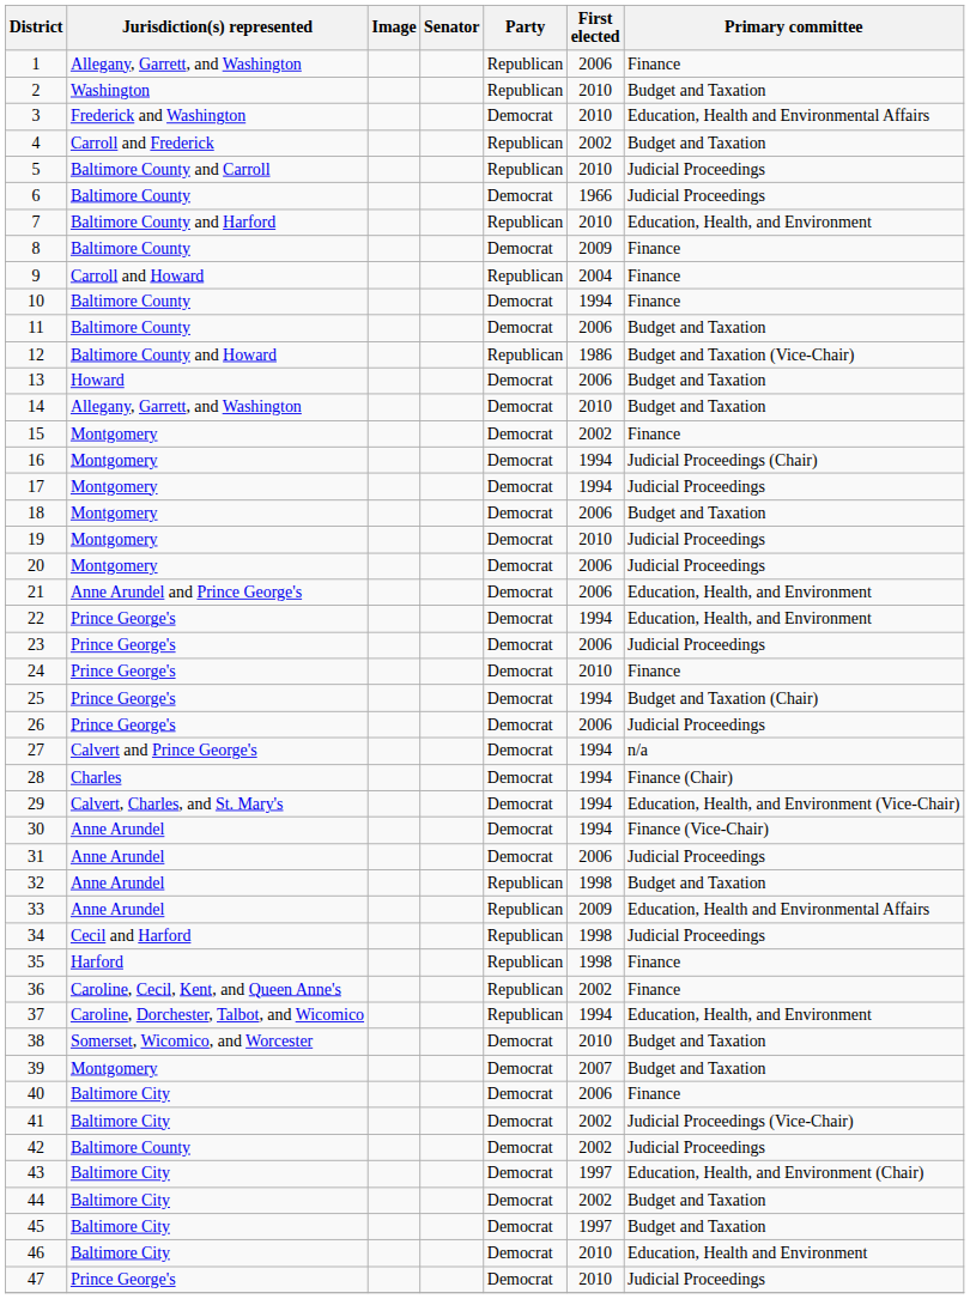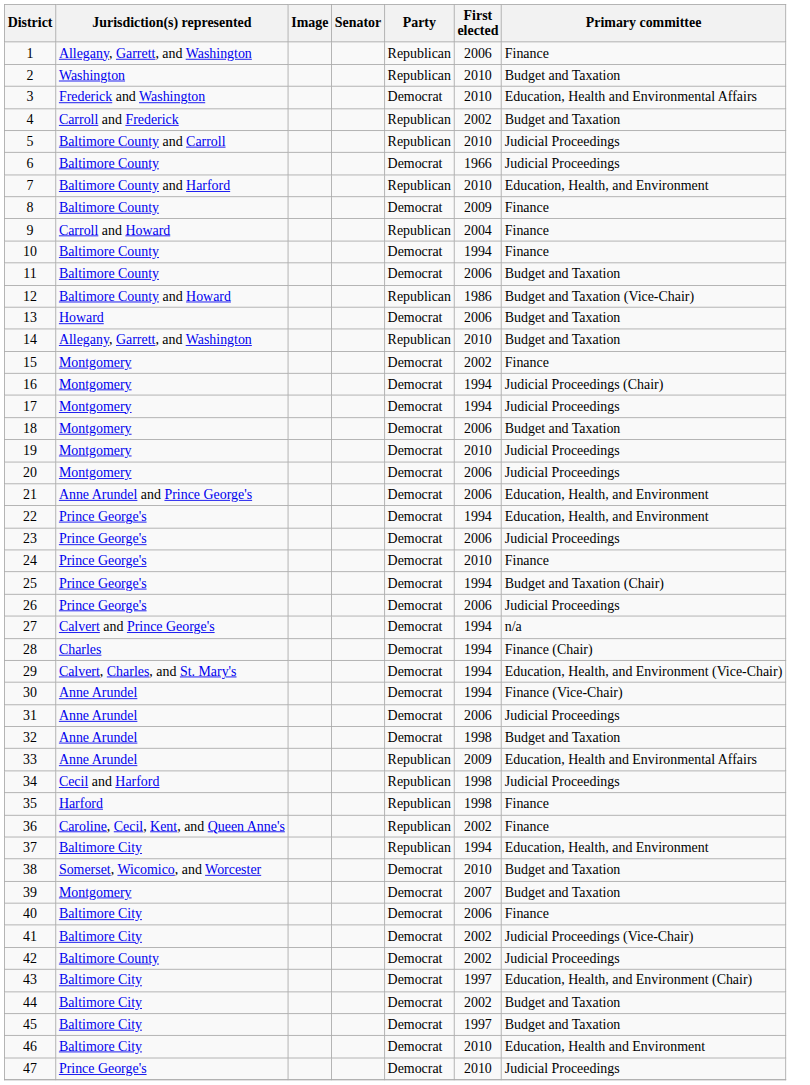 <table class="sortable wikitable">
 <tr>
 <th>District</th>
 <th>Jurisdiction(s) represented</th>
 <th class="unsortable">Image</th>
 <th>Senator</th>
 <th>Party</th>
 <th>First<br>elected</th>
 <th>Primary committee</th>
 </tr>
 <tr>
 <td style="text-align:center;">1</td>
 <td><a href='#'>Allegany</a>, <a href='#'>Garrett</a>, and <a href='#'>Washington</a></td>
 <td style="text-align:center;"></td>
 <td></td>
 <td>Republican</td>
 <td style="text-align:center;">2006</td>
 <td>Finance</td>
 </tr>
 <tr>
 <td style="text-align:center;">2</td>
 <td><a href='#'>Washington</a></td>
 <td style="text-align:center;"></td>
 <td></td>
 <td>Republican</td>
 <td style="text-align:center;">2010</td>
 <td>Budget and Taxation</td>
 </tr>
 <tr>
 <td style="text-align:center;">3</td>
 <td><a href='#'>Frederick</a> and <a href='#'>Washington</a></td>
 <td style="text-align:center;"></td>
 <td></td>
 <td>Democrat</td>
 <td style="text-align:center;">2010</td>
 <td>Education, Health and Environmental Affairs</td>
 </tr>
 <tr>
 <td style="text-align:center;">4</td>
 <td><a href='#'>Carroll</a> and <a href='#'>Frederick</a></td>
 <td style="text-align:center;"></td>
 <td></td>
 <td>Republican</td>
 <td style="text-align:center;">2002</td>
 <td>Budget and Taxation</td>
 </tr>
 <tr>
 <td style="text-align:center;">5</td>
 <td><a href='#'>Baltimore County</a> and <a href='#'>Carroll</a></td>
 <td style="text-align:center;"></td>
 <td></td>
 <td>Republican</td>
 <td style="text-align:center;">2010</td>
 <td>Judicial Proceedings</td>
 </tr>
 <tr>
 <td style="text-align:center;">6</td>
 <td><a href='#'>Baltimore County</a></td>
 <td style="text-align:center;"></td>
 <td></td>
 <td>Democrat</td>
 <td style="text-align:center;">1966</td>
 <td>Judicial Proceedings</td>
 </tr>
 <tr>
 <td style="text-align:center;">7</td>
 <td><a href='#'>Baltimore County</a> and <a href='#'>Harford</a></td>
 <td style="text-align:center;"></td>
 <td></td>
 <td>Republican</td>
 <td style="text-align:center;">2010</td>
 <td>Education, Health, and Environment</td>
 </tr>
 <tr>
 <td style="text-align:center;">8</td>
 <td><a href='#'>Baltimore County</a></td>
 <td style="text-align:center;"></td>
 <td></td>
 <td>Democrat</td>
 <td style="text-align:center;">2009</td>
 <td>Finance</td>
 </tr>
 <tr>
 <td style="text-align:center;">9</td>
 <td><a href='#'>Carroll</a> and <a href='#'>Howard</a></td>
 <td style="text-align:center;"></td>
 <td></td>
 <td>Republican</td>
 <td style="text-align:center;">2004</td>
 <td>Finance</td>
 </tr>
 <tr>
 <td style="text-align:center;">10</td>
 <td><a href='#'>Baltimore County</a></td>
 <td style="text-align:center;"></td>
 <td></td>
 <td>Democrat</td>
 <td style="text-align:center;">1994</td>
 <td>Finance</td>
 </tr>
 <tr>
 <td style="text-align:center;">11</td>
 <td><a href='#'>Baltimore County</a></td>
 <td style="text-align:center;"></td>
 <td></td>
 <td>Democrat</td>
 <td style="text-align:center;">2006</td>
 <td>Budget and Taxation</td>
 </tr>
 <tr>
 <td style="text-align:center;">12</td>
 <td><a href='#'>Baltimore County</a> and <a href='#'>Howard</a></td>
 <td style="text-align:center;"></td>
 <td></td>
 <td>Republican</td>
 <td style="text-align:center;">1986</td>
 <td>Budget and Taxation (Vice-Chair)</td>
 </tr>
 <tr>
 <td style="text-align:center;">13</td>
 <td><a href='#'>Howard</a></td>
 <td style="text-align:center;"></td>
 <td></td>
 <td>Democrat</td>
 <td style="text-align:center;">2006</td>
 <td>Budget and Taxation</td>
 </tr>
 <tr>
 <td style="text-align:center;">14</td>
 <td><a href='#'>Allegany</a>, <a href='#'>Garrett</a>, and <a href='#'>Washington</a></td>
 <td style="text-align:center;"></td>
 <td></td>
-<td>Democrat</td>
+<td>Republican</td>
 <td style="text-align:center;">2010</td>
 <td>Budget and Taxation</td>
 </tr>
 <tr>
 <td style="text-align:center;">15</td>
 <td><a href='#'>Montgomery</a></td>
 <td style="text-align:center;"></td>
 <td></td>
 <td>Democrat</td>
 <td style="text-align:center;">2002</td>
 <td>Finance</td>
 </tr>
 <tr>
 <td style="text-align:center;">16</td>
 <td><a href='#'>Montgomery</a></td>
 <td style="text-align:center;"></td>
 <td></td>
 <td>Democrat</td>
 <td style="text-align:center;">1994</td>
 <td>Judicial Proceedings (Chair)</td>
 </tr>
 <tr>
 <td style="text-align:center;">17</td>
 <td><a href='#'>Montgomery</a></td>
 <td style="text-align:center;"></td>
 <td></td>
 <td>Democrat</td>
 <td style="text-align:center;">1994</td>
 <td>Judicial Proceedings</td>
 </tr>
 <tr>
 <td style="text-align:center;">18</td>
 <td><a href='#'>Montgomery</a></td>
 <td style="text-align:center;"></td>
 <td></td>
 <td>Democrat</td>
 <td style="text-align:center;">2006</td>
 <td>Budget and Taxation</td>
 </tr>
 <tr>
 <td style="text-align:center;">19</td>
 <td><a href='#'>Montgomery</a></td>
 <td style="text-align:center;"></td>
 <td></td>
 <td>Democrat</td>
 <td style="text-align:center;">2010</td>
 <td>Judicial Proceedings</td>
 </tr>
 <tr>
 <td style="text-align:center;">20</td>
 <td><a href='#'>Montgomery</a></td>
 <td style="text-align:center;"></td>
 <td></td>
 <td>Democrat</td>
 <td style="text-align:center;">2006</td>
 <td>Judicial Proceedings</td>
 </tr>
 <tr>
 <td style="text-align:center;">21</td>
 <td><a href='#'>Anne Arundel</a> and <a href='#'>Prince George's</a></td>
 <td style="text-align:center;"></td>
 <td></td>
 <td>Democrat</td>
 <td style="text-align:center;">2006</td>
 <td>Education, Health, and Environment</td>
 </tr>
 <tr>
 <td style="text-align:center;">22</td>
 <td><a href='#'>Prince George's</a></td>
 <td style="text-align:center;"></td>
 <td></td>
 <td>Democrat</td>
 <td style="text-align:center;">1994</td>
 <td>Education, Health, and Environment</td>
 </tr>
 <tr>
 <td style="text-align:center;">23</td>
 <td><a href='#'>Prince George's</a></td>
 <td style="text-align:center;"></td>
 <td></td>
 <td>Democrat</td>
 <td style="text-align:center;">2006</td>
 <td>Judicial Proceedings</td>
 </tr>
 <tr>
 <td style="text-align:center;">24</td>
 <td><a href='#'>Prince George's</a></td>
 <td style="text-align:center;"></td>
 <td></td>
 <td>Democrat</td>
 <td style="text-align:center;">2010</td>
 <td>Finance</td>
 </tr>
 <tr>
 <td style="text-align:center;">25</td>
 <td><a href='#'>Prince George's</a></td>
 <td style="text-align:center;"></td>
 <td></td>
 <td>Democrat</td>
 <td style="text-align:center;">1994</td>
 <td>Budget and Taxation (Chair)</td>
 </tr>
 <tr>
 <td style="text-align:center;">26</td>
 <td><a href='#'>Prince George's</a></td>
 <td style="text-align:center;"></td>
 <td></td>
 <td>Democrat</td>
 <td style="text-align:center;">2006</td>
 <td>Judicial Proceedings</td>
 </tr>
 <tr>
 <td style="text-align:center;">27</td>
 <td><a href='#'>Calvert</a> and <a href='#'>Prince George's</a></td>
 <td style="text-align:center;"></td>
 <td></td>
 <td>Democrat</td>
 <td style="text-align:center;">1994</td>
 <td>n/a</td>
 </tr>
 <tr>
 <td style="text-align:center;">28</td>
 <td><a href='#'>Charles</a></td>
 <td style="text-align:center;"></td>
 <td></td>
 <td>Democrat</td>
 <td style="text-align:center;">1994</td>
 <td>Finance (Chair)</td>
 </tr>
 <tr>
 <td style="text-align:center;">29</td>
 <td><a href='#'>Calvert</a>, <a href='#'>Charles</a>, and <a href='#'>St. Mary's</a></td>
 <td style="text-align:center;"></td>
 <td></td>
 <td>Democrat</td>
 <td style="text-align:center;">1994</td>
 <td>Education, Health, and Environment (Vice-Chair)</td>
 </tr>
 <tr>
 <td style="text-align:center;">30</td>
 <td><a href='#'>Anne Arundel</a></td>
 <td style="text-align:center;"></td>
 <td></td>
 <td>Democrat</td>
 <td style="text-align:center;">1994</td>
 <td>Finance (Vice-Chair)</td>
 </tr>
 <tr>
 <td style="text-align:center;">31</td>
 <td><a href='#'>Anne Arundel</a></td>
 <td style="text-align:center;"></td>
 <td></td>
 <td>Democrat</td>
 <td style="text-align:center;">2006</td>
 <td>Judicial Proceedings</td>
 </tr>
 <tr>
 <td style="text-align:center;">32</td>
 <td><a href='#'>Anne Arundel</a></td>
 <td style="text-align:center;"></td>
 <td></td>
-<td>Republican</td>
+<td>Democrat</td>
 <td style="text-align:center;">1998</td>
 <td>Budget and Taxation</td>
 </tr>
 <tr>
 <td style="text-align:center;">33</td>
 <td><a href='#'>Anne Arundel</a></td>
 <td style="text-align:center;"></td>
 <td></td>
 <td>Republican</td>
 <td style="text-align:center;">2009</td>
 <td>Education, Health and Environmental Affairs</td>
 </tr>
 <tr>
 <td style="text-align:center;">34</td>
 <td><a href='#'>Cecil</a> and <a href='#'>Harford</a></td>
 <td style="text-align:center;"></td>
 <td></td>
 <td>Republican</td>
 <td style="text-align:center;">1998</td>
 <td>Judicial Proceedings</td>
 </tr>
 <tr>
 <td style="text-align:center;">35</td>
 <td><a href='#'>Harford</a></td>
 <td style="text-align:center;"></td>
 <td></td>
 <td>Republican</td>
 <td style="text-align:center;">1998</td>
 <td>Finance</td>
 </tr>
 <tr>
 <td style="text-align:center;">36</td>
 <td><a href='#'>Caroline</a>, <a href='#'>Cecil</a>, <a href='#'>Kent</a>, and <a href='#'>Queen Anne's</a></td>
 <td style="text-align:center;"></td>
 <td></td>
 <td>Republican</td>
 <td style="text-align:center;">2002</td>
 <td>Finance</td>
 </tr>
 <tr>
 <td style="text-align:center;">37</td>
-<td><a href='#'>Caroline</a>, <a href='#'>Dorchester</a>, <a href='#'>Talbot</a>, and <a href='#'>Wicomico</a></td>
+<td><a href='#'>Baltimore City</a></td>
 <td style="text-align:center;"></td>
 <td></td>
 <td>Republican</td>
 <td style="text-align:center;">1994</td>
 <td>Education, Health, and Environment</td>
 </tr>
 <tr>
 <td style="text-align:center;">38</td>
 <td><a href='#'>Somerset</a>, <a href='#'>Wicomico</a>, and <a href='#'>Worcester</a></td>
 <td style="text-align:center;"></td>
 <td></td>
 <td>Democrat</td>
 <td style="text-align:center;">2010</td>
 <td>Budget and Taxation</td>
 </tr>
 <tr>
 <td style="text-align:center;">39</td>
 <td><a href='#'>Montgomery</a></td>
 <td style="text-align:center;"></td>
 <td></td>
 <td>Democrat</td>
 <td style="text-align:center;">2007</td>
 <td>Budget and Taxation</td>
 </tr>
 <tr>
 <td style="text-align:center;">40</td>
 <td><a href='#'>Baltimore City</a></td>
 <td style="text-align:center;"></td>
 <td></td>
 <td>Democrat</td>
 <td style="text-align:center;">2006</td>
 <td>Finance</td>
 </tr>
 <tr>
 <td style="text-align:center;">41</td>
 <td><a href='#'>Baltimore City</a></td>
 <td style="text-align:center;"></td>
 <td></td>
 <td>Democrat</td>
 <td style="text-align:center;">2002</td>
 <td>Judicial Proceedings (Vice-Chair)</td>
 </tr>
 <tr>
 <td style="text-align:center;">42</td>
 <td><a href='#'>Baltimore County</a></td>
 <td style="text-align:center;"></td>
 <td></td>
 <td>Democrat</td>
 <td style="text-align:center;">2002</td>
 <td>Judicial Proceedings</td>
 </tr>
 <tr>
 <td style="text-align:center;">43</td>
 <td><a href='#'>Baltimore City</a></td>
 <td style="text-align:center;"></td>
 <td></td>
 <td>Democrat</td>
 <td style="text-align:center;">1997</td>
 <td>Education, Health, and Environment (Chair)</td>
 </tr>
 <tr>
 <td style="text-align:center;">44</td>
 <td><a href='#'>Baltimore City</a></td>
 <td style="text-align:center;"></td>
 <td></td>
 <td>Democrat</td>
 <td style="text-align:center;">2002</td>
 <td>Budget and Taxation</td>
 </tr>
 <tr>
 <td style="text-align:center;">45</td>
 <td><a href='#'>Baltimore City</a></td>
 <td style="text-align:center;"></td>
 <td></td>
 <td>Democrat</td>
 <td style="text-align:center;">1997</td>
 <td>Budget and Taxation</td>
 </tr>
 <tr>
 <td style="text-align:center;">46</td>
 <td><a href='#'>Baltimore City</a></td>
 <td style="text-align:center;"></td>
 <td></td>
 <td>Democrat</td>
 <td style="text-align:center;">2010</td>
 <td>Education, Health and Environment</td>
 </tr>
 <tr>
 <td style="text-align:center;">47</td>
 <td><a href='#'>Prince George's</a></td>
 <td style="text-align:center;"></td>
 <td></td>
 <td>Democrat</td>
 <td style="text-align:center;">2010</td>
 <td>Judicial Proceedings</td>
 </tr>
 <tr>
 </tr>
 </table>
